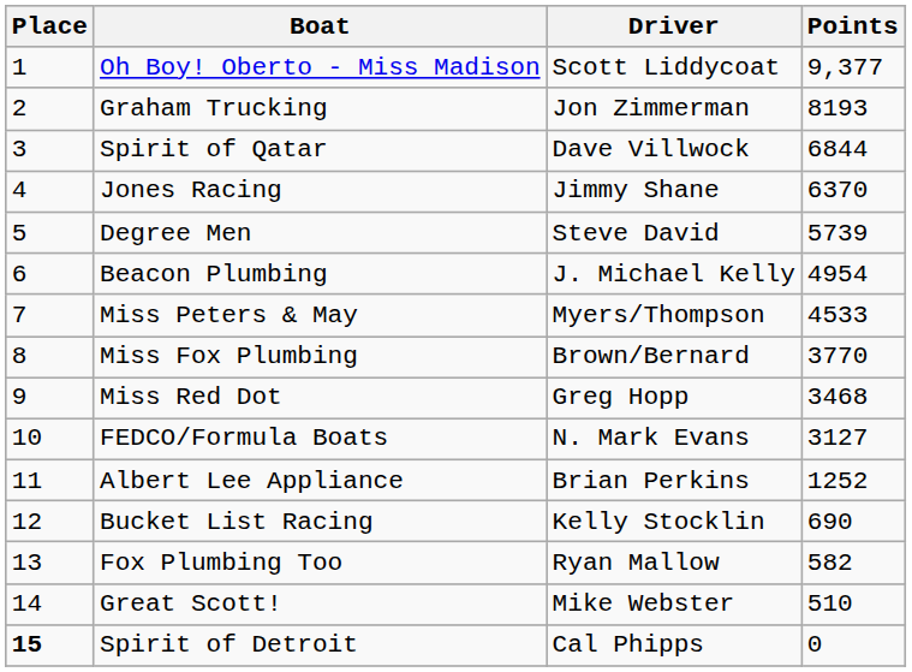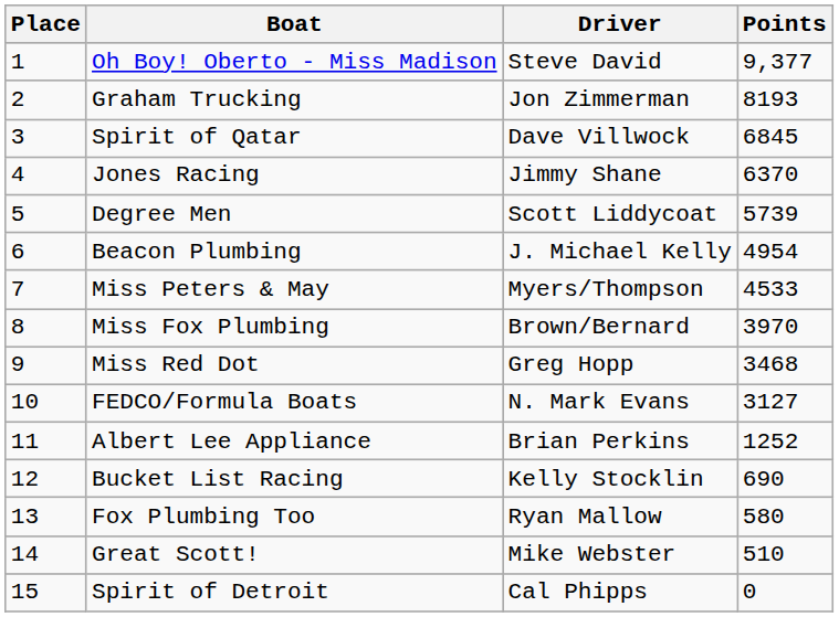 <table class="wikitable">
 <tr>
 <th>Place</th>
 <th>Boat</th>
 <th>Driver</th>
 <th>Points</th>
 </tr>
 <tr>
 <td>1</td>
 <td><a href='#'>Oh Boy! Oberto - Miss Madison</a></td>
-<td>Scott Liddycoat</td>
+<td>Steve David</td>
 <td>9,377</td>
 </tr>
 <tr>
 <td>2</td>
 <td>Graham Trucking</td>
 <td>Jon Zimmerman</td>
 <td>8193</td>
 </tr>
 <tr>
 <td>3</td>
 <td>Spirit of Qatar</td>
 <td>Dave Villwock</td>
-<td>6844</td>
+<td>6845</td>
 </tr>
 <tr>
 <td>4</td>
 <td>Jones Racing</td>
 <td>Jimmy Shane</td>
 <td>6370</td>
 </tr>
 <tr>
 <td>5</td>
 <td>Degree Men</td>
-<td>Steve David</td>
+<td>Scott Liddycoat</td>
 <td>5739</td>
 </tr>
 <tr>
 <td>6</td>
 <td>Beacon Plumbing</td>
 <td>J. Michael Kelly</td>
 <td>4954</td>
 </tr>
 <tr>
 <td>7</td>
 <td>Miss Peters & May</td>
 <td>Myers/Thompson</td>
 <td>4533</td>
 </tr>
 <tr>
 <td>8</td>
 <td>Miss Fox Plumbing</td>
 <td>Brown/Bernard</td>
-<td>3770</td>
+<td>3970</td>
 </tr>
 <tr>
 <td>9</td>
 <td>Miss Red Dot</td>
 <td>Greg Hopp</td>
 <td>3468</td>
 </tr>
 <tr>
 <td>10</td>
 <td>FEDCO/Formula Boats</td>
 <td>N. Mark Evans</td>
 <td>3127</td>
 </tr>
 <tr>
 <td>11</td>
 <td>Albert Lee Appliance</td>
 <td>Brian Perkins</td>
 <td>1252</td>
 </tr>
 <tr>
 <td>12</td>
 <td>Bucket List Racing</td>
 <td>Kelly Stocklin</td>
 <td>690</td>
 </tr>
 <tr>
 <td>13</td>
 <td>Fox Plumbing Too</td>
 <td>Ryan Mallow</td>
-<td>582</td>
+<td>580</td>
 </tr>
 <tr>
 <td>14</td>
 <td>Great Scott!</td>
 <td>Mike Webster</td>
 <td>510</td>
 </tr>
 <tr>
-<td><strong>15</strong></td>
+<td>15</td>
 <td>Spirit of Detroit</td>
 <td>Cal Phipps</td>
 <td>0</td>
 </tr>
 </table>
